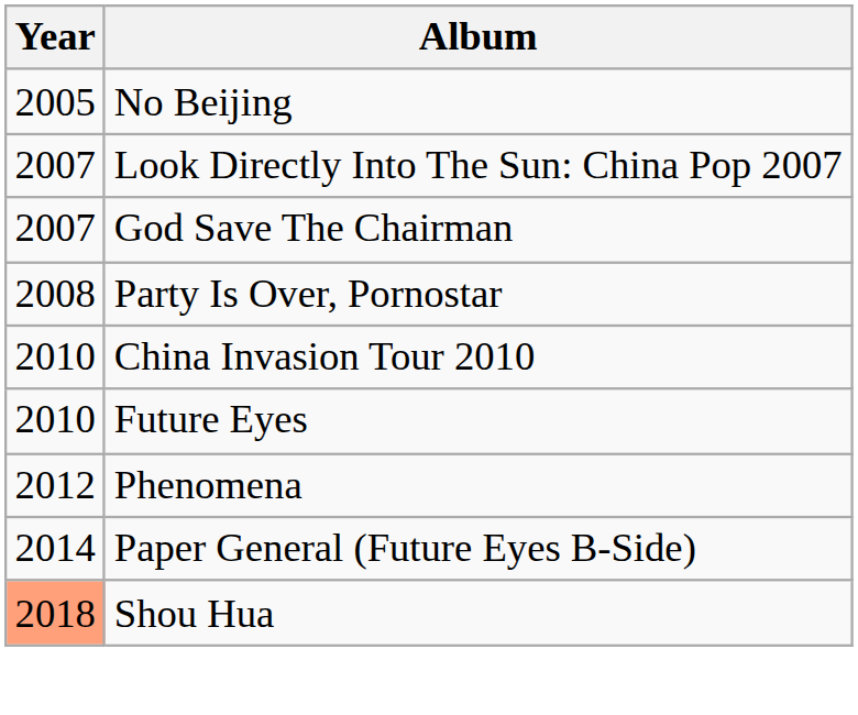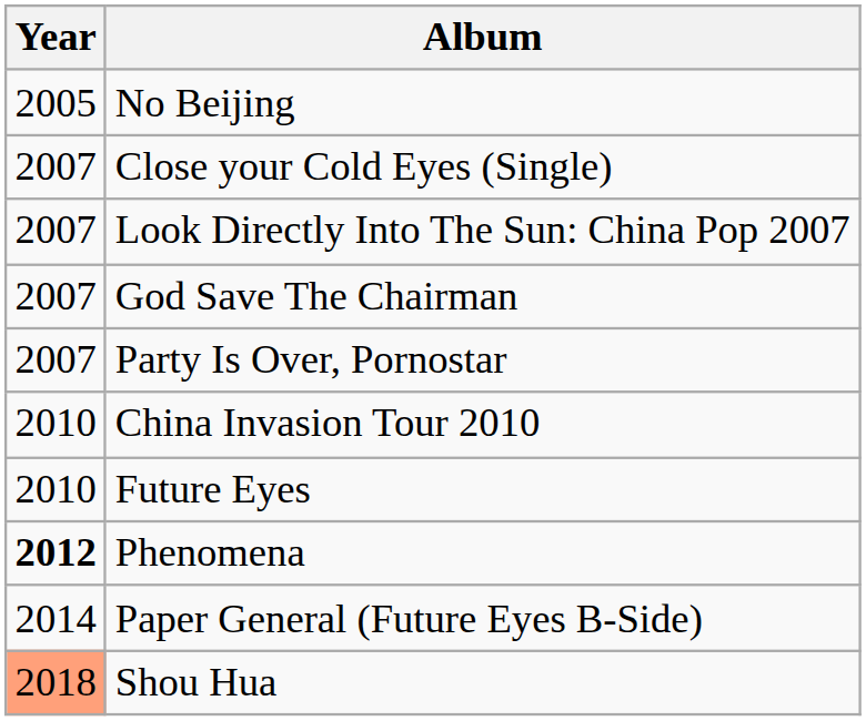 <table class="wikitable">
 <tr>
 <th>Year</th>
 <th>Album</th>
 </tr>
 <tr>
 <td>2005</td>
 <td>No Beijing</td>
 </tr>
 <tr>
 <td>2007</td>
+<td>Close your Cold Eyes (Single)</td>
+</tr>
+<tr>
+<td>2007</td>
 <td>Look Directly Into The Sun: China Pop 2007</td>
 </tr>
 <tr>
 <td>2007</td>
 <td>God Save The Chairman</td>
 </tr>
 <tr>
-<td>2008</td>
+<td>2007</td>
 <td>Party Is Over, Pornostar</td>
 </tr>
 <tr>
 <td>2010</td>
 <td>China Invasion Tour 2010</td>
 </tr>
 <tr>
 <td>2010</td>
 <td>Future Eyes</td>
 </tr>
 <tr>
-<td>2012</td>
+<td><strong>2012</strong></td>
 <td>Phenomena</td>
 </tr>
 <tr>
 <td>2014</td>
 <td>Paper General (Future Eyes B-Side)</td>
 </tr>
 <tr>
 <td style="background: lightsalmon;">2018</td>
 <td>Shou Hua</td>
 </tr>
 </table>
